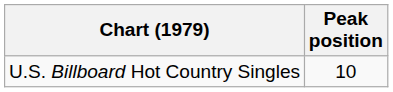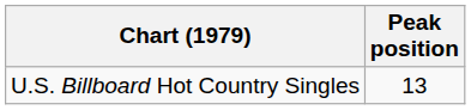 <table class="wikitable">
 <tr>
 <th align="left">Chart (1979)</th>
 <th align="center">Peak<br>position</th>
 </tr>
 <tr>
 <td align="left">U.S. <em>Billboard</em> Hot Country Singles</td>
-<td align="center">10</td>
+<td align="center">13</td>
 </tr>
 </table>
